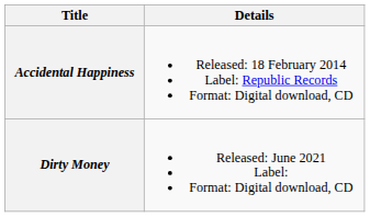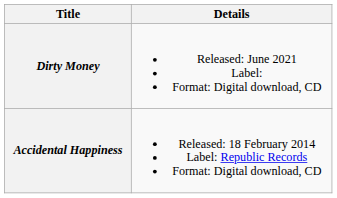 <table class="wikitable plainrowheaders" style="text-align:center;">
 <tr>
 <th scope="col" style="width:10em;">Title</th>
 <th scope="col" style="width:16em;">Details</th>
 </tr>
 <tr>
+<th scope="row"><em>Dirty Money</em></th>
+<td><br><ul><li>Released: June 2021</li><li>Label:</li><li>Format: Digital download, CD</li></ul></td>
+</tr>
+<tr>
 <th scope="row"><em>Accidental Happiness</em></th>
 <td><br><ul><li>Released: 18 February 2014</li><li>Label: <a href='#'>Republic Records</a></li><li>Format: Digital download, CD</li></ul></td>
 </tr>
-<tr>
-<th scope="row"><em>Dirty Money</em></th>
-<td><br><ul><li>Released: June 2021</li><li>Label:</li><li>Format: Digital download, CD</li></ul></td>
-</tr>
 </table>
